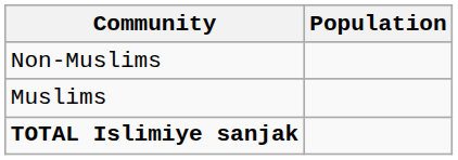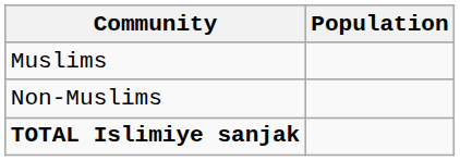 <table class="wikitable sortable">
 <tr>
 <th>Community</th>
 <th>Population</th>
 </tr>
 <tr>
-<td>Non-Muslims</td>
+<td>Muslims</td>
 <td></td>
 </tr>
 <tr>
-<td>Muslims</td>
+<td>Non-Muslims</td>
 <td></td>
 </tr>
 <tr>
 <td><strong>TOTAL Islimiye sanjak</strong></td>
 <td></td>
 </tr>
 </table>
